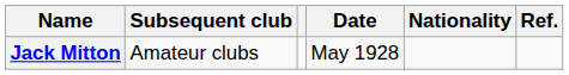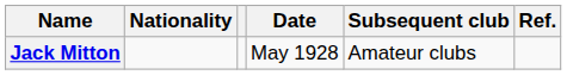 <table class="wikitable plainrowheaders">
 <tr>
 <th scope="col">Name</th>
-<th scope="col">Subsequent club</th>
+<th scope="col">Nationality</th>
 <th scope="col"></th>
 <th scope="col">Date</th>
-<th scope="col">Nationality</th>
+<th scope="col">Subsequent club</th>
 <th scope="col">Ref.</th>
 </tr>
 <tr>
 <th scope="row"><a href='#'>Jack Mitton</a></th>
-<td>Amateur clubs</td>
+<td></td>
 <td align="center"></td>
 <td>May 1928</td>
-<td></td>
+<td>Amateur clubs</td>
 <td align="center"></td>
 </tr>
 </table>
